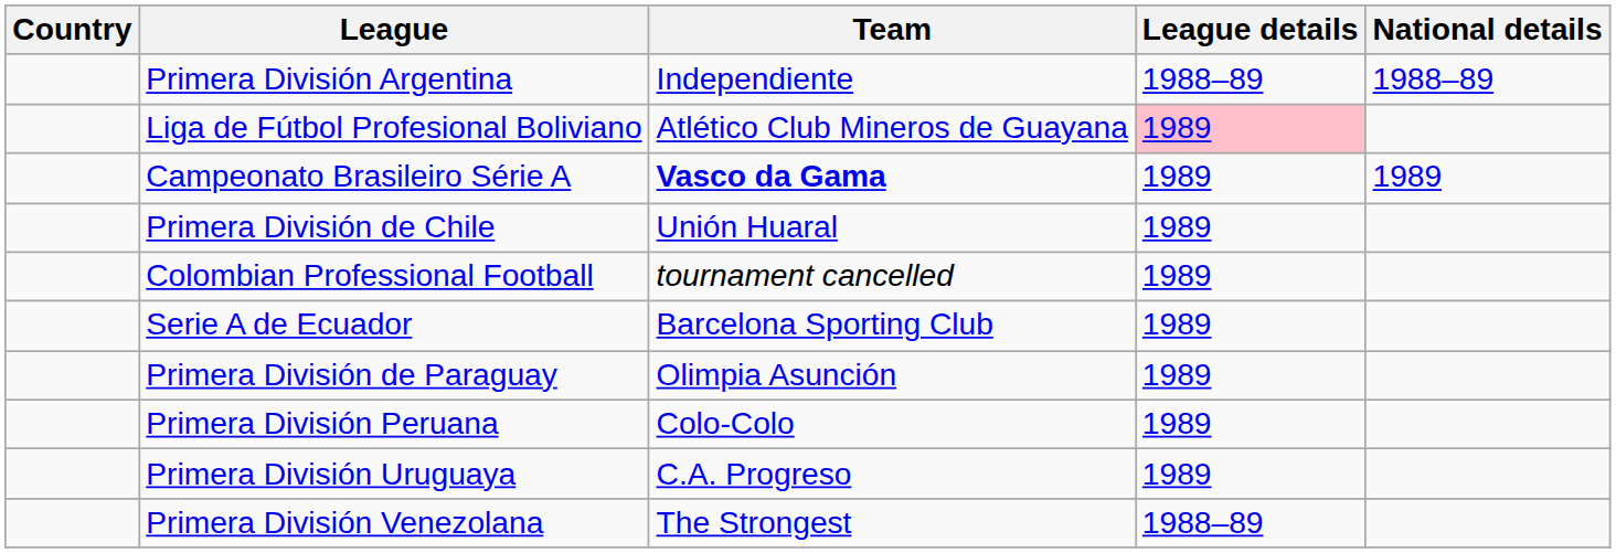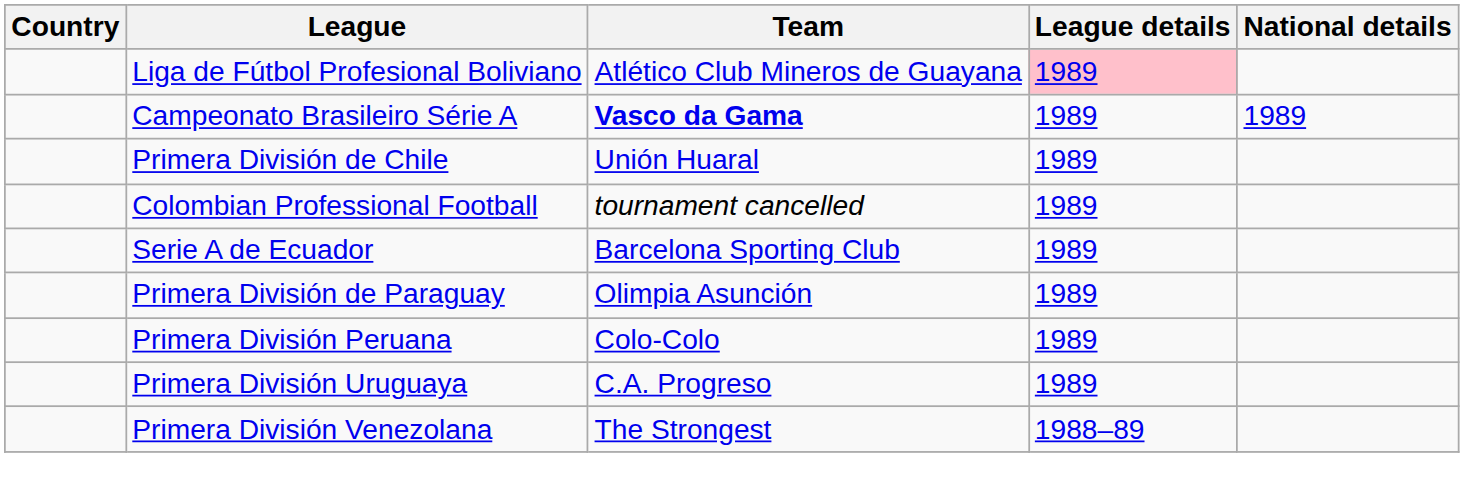 <table class="wikitable">
 <tr>
 <th>Country</th>
 <th>League</th>
 <th>Team</th>
 <th>League details</th>
 <th>National details</th>
-</tr>
-<tr>
-<td></td>
-<td><a href='#'>Primera División Argentina</a></td>
-<td><a href='#'>Independiente</a></td>
-<td><a href='#'>1988–89</a></td>
-<td><a href='#'>1988–89</a></td>
 </tr>
 <tr>
 <td></td>
 <td><a href='#'>Liga de Fútbol Profesional Boliviano</a></td>
 <td><a href='#'>Atlético Club Mineros de Guayana</a></td>
 <td style="background: pink;"><a href='#'>1989</a></td>
 <td></td>
 </tr>
 <tr>
 <td></td>
 <td><a href='#'>Campeonato Brasileiro Série A</a></td>
 <td><strong><a href='#'>Vasco da Gama</a></strong></td>
 <td><a href='#'>1989</a></td>
 <td><a href='#'>1989</a></td>
 </tr>
 <tr>
 <td></td>
 <td><a href='#'>Primera División de Chile</a></td>
 <td><a href='#'>Unión Huaral</a></td>
 <td><a href='#'>1989</a></td>
 <td></td>
 </tr>
 <tr>
 <td></td>
 <td><a href='#'>Colombian Professional Football</a></td>
 <td><em>tournament cancelled</em></td>
 <td><a href='#'>1989</a></td>
 <td></td>
 </tr>
 <tr>
 <td></td>
 <td><a href='#'>Serie A de Ecuador</a></td>
 <td><a href='#'>Barcelona Sporting Club</a></td>
 <td><a href='#'>1989</a></td>
 <td></td>
 </tr>
 <tr>
 <td></td>
 <td><a href='#'>Primera División de Paraguay</a></td>
 <td><a href='#'>Olimpia Asunción</a></td>
 <td><a href='#'>1989</a></td>
 <td></td>
 </tr>
 <tr>
 <td></td>
 <td><a href='#'>Primera División Peruana</a></td>
 <td><a href='#'>Colo-Colo</a></td>
 <td><a href='#'>1989</a></td>
 <td></td>
 </tr>
 <tr>
 <td></td>
 <td><a href='#'>Primera División Uruguaya</a></td>
 <td><a href='#'>C.A. Progreso</a></td>
 <td><a href='#'>1989</a></td>
 <td></td>
 </tr>
 <tr>
 <td></td>
 <td><a href='#'>Primera División Venezolana</a></td>
 <td><a href='#'>The Strongest</a></td>
 <td><a href='#'>1988–89</a></td>
 <td></td>
 </tr>
 </table>
